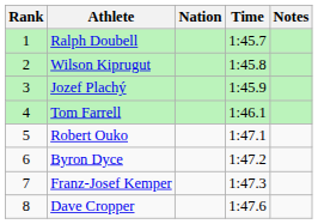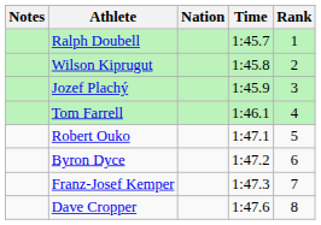 <table class="wikitable" style="text-align:center">
 <tr>
-<th>Rank</th>
+<th>Notes</th>
 <th>Athlete</th>
 <th>Nation</th>
 <th>Time</th>
-<th>Notes</th>
+<th>Rank</th>
 </tr>
 <tr bgcolor=bbf3bb>
-<td>1</td>
+<td></td>
 <td align=left><a href='#'>Ralph Doubell</a></td>
 <td align=left></td>
 <td>1:45.7</td>
-<td></td>
+<td>1</td>
 </tr>
 <tr bgcolor=bbf3bb>
-<td>2</td>
+<td></td>
 <td align=left><a href='#'>Wilson Kiprugut</a></td>
 <td align=left></td>
 <td>1:45.8</td>
-<td></td>
+<td>2</td>
 </tr>
 <tr bgcolor=bbf3bb>
-<td>3</td>
+<td></td>
 <td align=left><a href='#'>Jozef Plachý</a></td>
 <td align=left></td>
 <td>1:45.9</td>
-<td></td>
+<td>3</td>
 </tr>
 <tr bgcolor=bbf3bb>
-<td>4</td>
+<td></td>
 <td align=left><a href='#'>Tom Farrell</a></td>
 <td align=left></td>
 <td>1:46.1</td>
-<td></td>
+<td>4</td>
 </tr>
 <tr>
-<td>5</td>
+<td></td>
 <td align=left><a href='#'>Robert Ouko</a></td>
 <td align=left></td>
 <td>1:47.1</td>
-<td></td>
+<td>5</td>
 </tr>
 <tr>
-<td>6</td>
+<td></td>
 <td align=left><a href='#'>Byron Dyce</a></td>
 <td align=left></td>
 <td>1:47.2</td>
-<td></td>
+<td>6</td>
 </tr>
 <tr>
-<td>7</td>
+<td></td>
 <td align=left><a href='#'>Franz-Josef Kemper</a></td>
 <td align=left></td>
 <td>1:47.3</td>
-<td></td>
+<td>7</td>
 </tr>
 <tr>
-<td>8</td>
+<td></td>
 <td align=left><a href='#'>Dave Cropper</a></td>
 <td align=left></td>
 <td>1:47.6</td>
-<td></td>
+<td>8</td>
 </tr>
 </table>
